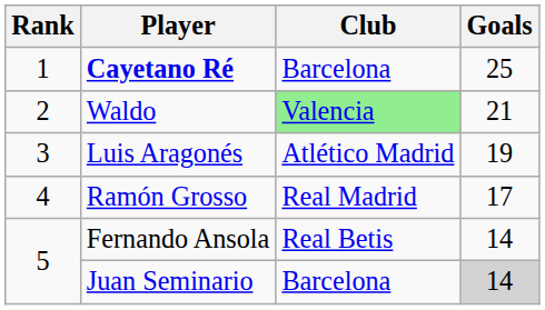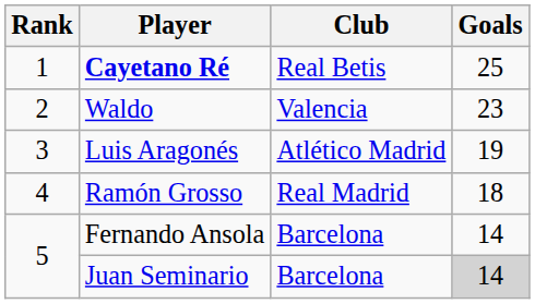 <table class="wikitable">
 <tr>
 <th>Rank</th>
 <th>Player</th>
 <th>Club</th>
 <th>Goals</th>
 </tr>
 <tr>
 <td align="center">1</td>
 <td> <strong><a href='#'>Cayetano Ré</a></strong></td>
-<td><a href='#'>Barcelona</a></td>
+<td><a href='#'>Real Betis</a></td>
 <td style="text-align:center">25</td>
 </tr>
 <tr>
 <td align="center">2</td>
 <td> <a href='#'>Waldo</a></td>
-<td style="background: lightgreen;"><a href='#'>Valencia</a></td>
-<td style="text-align:center">21</td>
+<td><a href='#'>Valencia</a></td>
+<td style="text-align:center">23</td>
 </tr>
 <tr>
 <td align="center">3</td>
 <td> <a href='#'>Luis Aragonés</a></td>
 <td><a href='#'>Atlético Madrid</a></td>
 <td style="text-align:center">19</td>
 </tr>
 <tr>
 <td align="center">4</td>
 <td> <a href='#'>Ramón Grosso</a></td>
 <td><a href='#'>Real Madrid</a></td>
-<td style="text-align:center">17</td>
+<td style="text-align:center">18</td>
 </tr>
 <tr>
 <td rowspan="2"  style="text-align:center">5</td>
 <td> Fernando Ansola</td>
-<td><a href='#'>Real Betis</a></td>
+<td><a href='#'>Barcelona</a></td>
 <td style="text-align:center">14</td>
 </tr>
 <tr>
 <td> <a href='#'>Juan Seminario</a></td>
 <td><a href='#'>Barcelona</a></td>
 <td style="background: lightgrey; text-align:center">14</td>
 </tr>
 </table>
